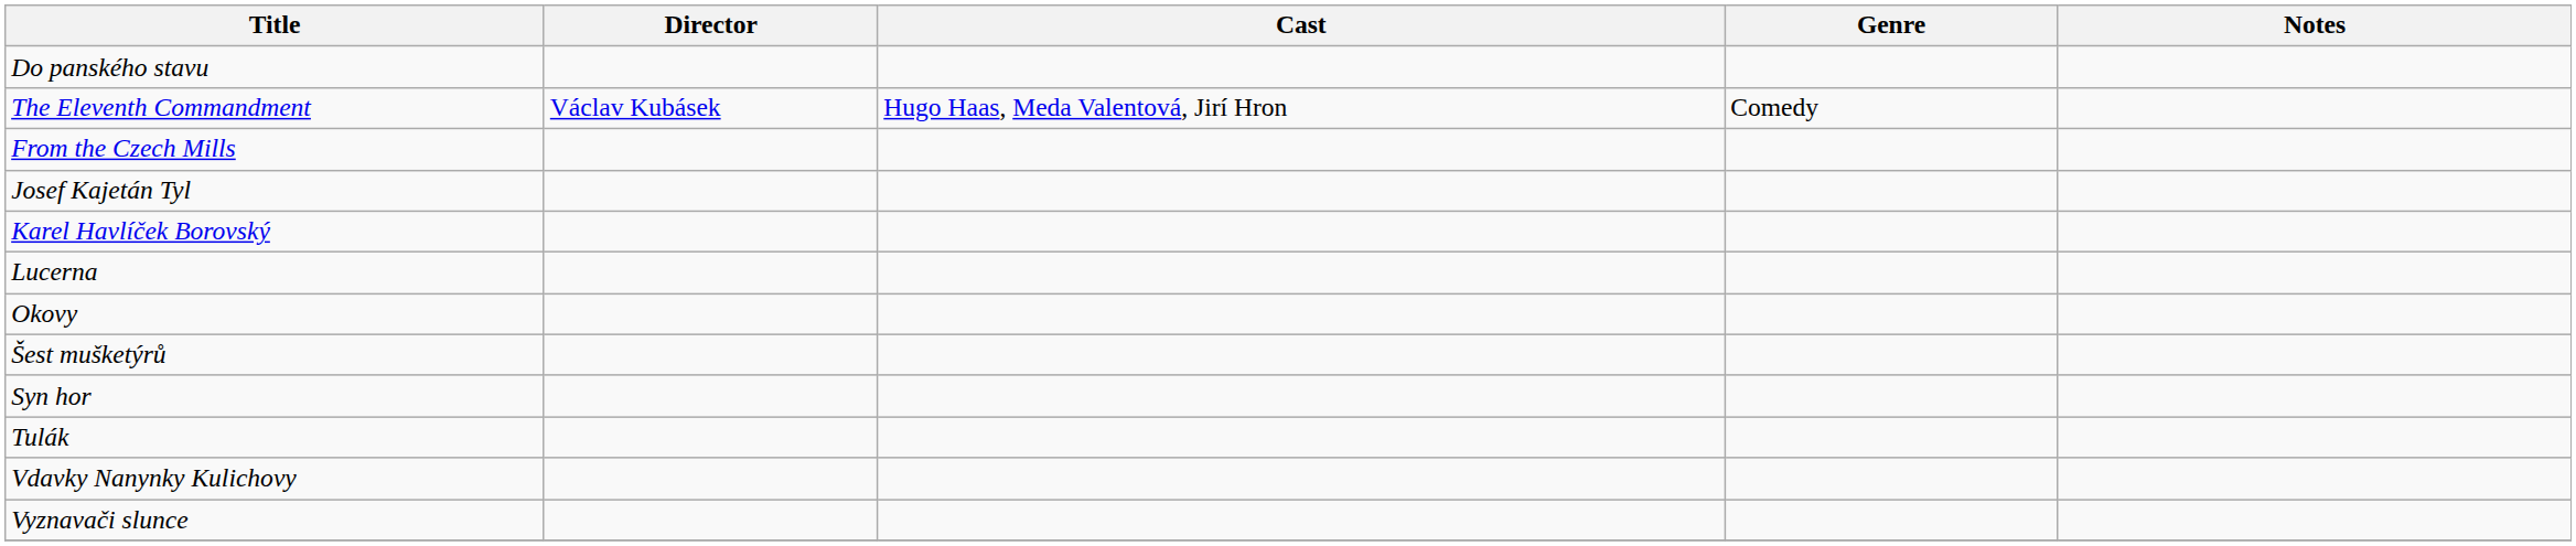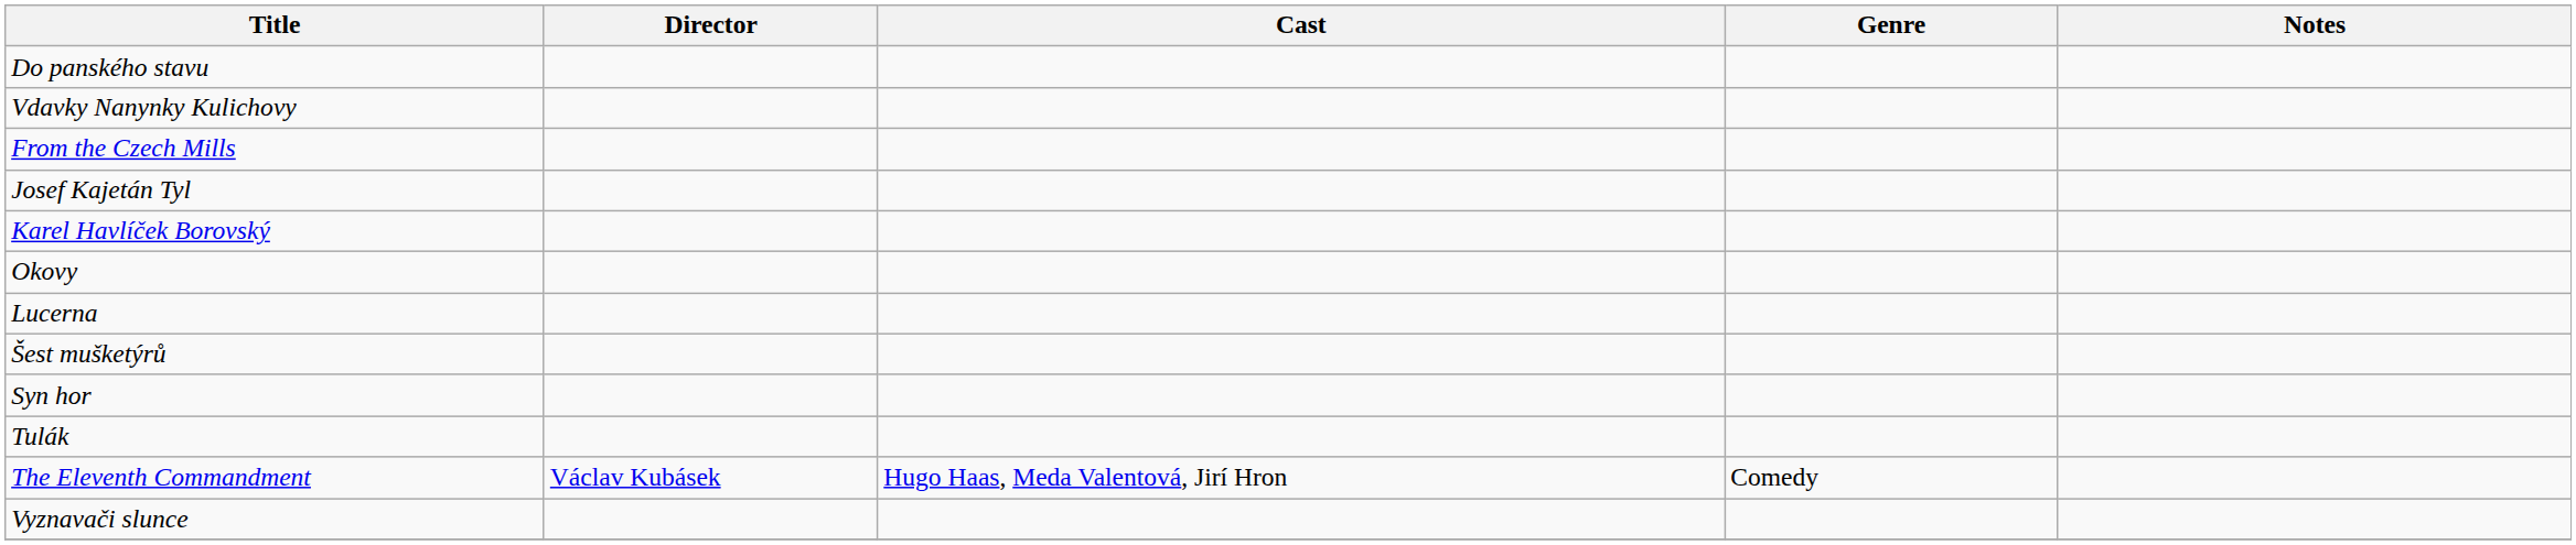 <table class="wikitable" style="width:100%;">
 <tr>
 <th style="width:21%;">Title</th>
 <th style="width:13%;">Director</th>
 <th style="width:33%;">Cast</th>
 <th style="width:13%;">Genre</th>
 <th style="width:20%;">Notes</th>
 </tr>
 <tr>
 <td><em>Do panského stavu</em></td>
 <td></td>
 <td></td>
 <td></td>
 <td></td>
 </tr>
 <tr>
-<td><em><a href='#'>The Eleventh Commandment</a></em></td>
-<td><a href='#'>Václav Kubásek</a></td>
-<td><a href='#'>Hugo Haas</a>, <a href='#'>Meda Valentová</a>, Jirí Hron</td>
-<td>Comedy</td>
+<td><em>Vdavky Nanynky Kulichovy</em></td>
+<td></td>
+<td></td>
+<td></td>
 <td></td>
 </tr>
 <tr>
 <td><em><a href='#'>From the Czech Mills</a></em></td>
 <td></td>
 <td></td>
 <td></td>
 <td></td>
 </tr>
 <tr>
 <td><em>Josef Kajetán Tyl</em></td>
 <td></td>
 <td></td>
 <td></td>
 <td></td>
 </tr>
 <tr>
 <td><em><a href='#'>Karel Havlíček Borovský</a></em></td>
 <td></td>
 <td></td>
 <td></td>
 <td></td>
 </tr>
 <tr>
-<td><em>Lucerna</em></td>
+<td><em>Okovy</em></td>
 <td></td>
 <td></td>
 <td></td>
 <td></td>
 </tr>
 <tr>
-<td><em>Okovy</em></td>
+<td><em>Lucerna</em></td>
 <td></td>
 <td></td>
 <td></td>
 <td></td>
 </tr>
 <tr>
 <td><em>Šest mušketýrů</em></td>
 <td></td>
 <td></td>
 <td></td>
 <td></td>
 </tr>
 <tr>
 <td><em>Syn hor</em></td>
 <td></td>
 <td></td>
 <td></td>
 <td></td>
 </tr>
 <tr>
 <td><em>Tulák</em></td>
 <td></td>
 <td></td>
 <td></td>
 <td></td>
 </tr>
 <tr>
-<td><em>Vdavky Nanynky Kulichovy</em></td>
-<td></td>
-<td></td>
-<td></td>
+<td><em><a href='#'>The Eleventh Commandment</a></em></td>
+<td><a href='#'>Václav Kubásek</a></td>
+<td><a href='#'>Hugo Haas</a>, <a href='#'>Meda Valentová</a>, Jirí Hron</td>
+<td>Comedy</td>
 <td></td>
 </tr>
 <tr>
 <td><em>Vyznavači slunce</em></td>
 <td></td>
 <td></td>
 <td></td>
 <td></td>
 </tr>
 <tr>
 </tr>
 </table>
